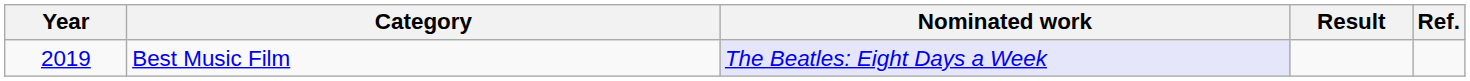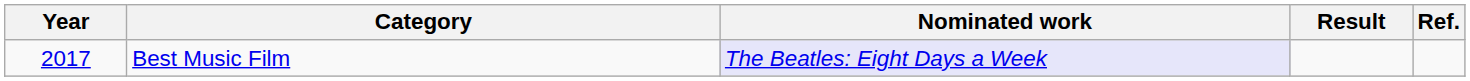 <table class=wikitable>
 <tr>
 <th scope="col" style="width:5em;">Year</th>
 <th scope="col" style="width:26em;">Category</th>
 <th scope="col" style="width:25em;">Nominated work</th>
 <th scope="col" style="width:5em;">Result</th>
 <th>Ref.</th>
 </tr>
 <tr>
-<td style="text-align:center;"><a href='#'>2019</a></td>
+<td style="text-align:center;"><a href='#'>2017</a></td>
 <td><a href='#'>Best Music Film</a></td>
 <td style="background: lavender;"><em><a href='#'>The Beatles: Eight Days a Week</a></em></td>
 <td></td>
 <td style="text-align:center;"></td>
 </tr>
 </table>
